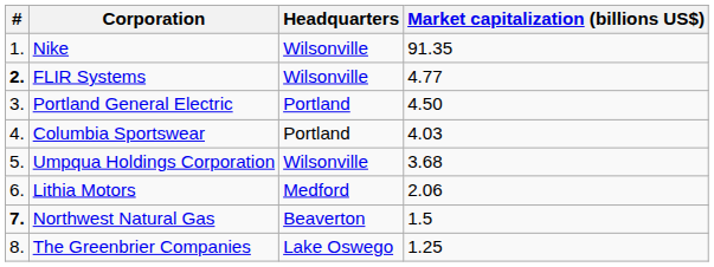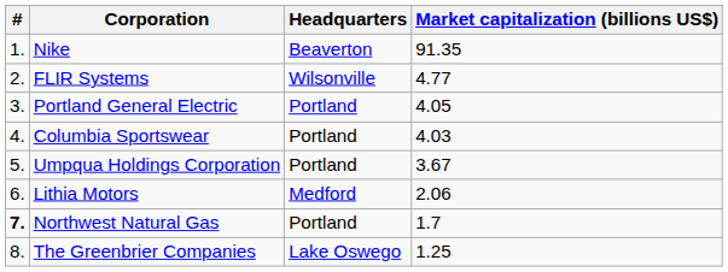 <table class="wikitable">
 <tr>
 <th>#</th>
 <th>Corporation</th>
 <th>Headquarters</th>
 <th><a href='#'>Market capitalization</a> (billions US$)</th>
 </tr>
 <tr>
 <td>1.</td>
 <td><a href='#'>Nike</a></td>
-<td><a href='#'>Wilsonville</a></td>
+<td><a href='#'>Beaverton</a></td>
 <td>91.35</td>
 </tr>
 <tr>
-<td><strong>2.</strong></td>
+<td>2.</td>
 <td><a href='#'>FLIR Systems</a></td>
 <td><a href='#'>Wilsonville</a></td>
 <td>4.77</td>
 </tr>
 <tr>
 <td>3.</td>
 <td><a href='#'>Portland General Electric</a></td>
 <td><a href='#'>Portland</a></td>
-<td>4.50</td>
+<td>4.05</td>
 </tr>
 <tr>
 <td>4.</td>
 <td><a href='#'>Columbia Sportswear</a></td>
 <td>Portland</td>
 <td>4.03</td>
 </tr>
 <tr>
 <td>5.</td>
 <td><a href='#'>Umpqua Holdings Corporation</a></td>
-<td><a href='#'>Wilsonville</a></td>
-<td>3.68</td>
+<td>Portland</td>
+<td>3.67</td>
 </tr>
 <tr>
 <td>6.</td>
 <td><a href='#'>Lithia Motors</a></td>
 <td><a href='#'>Medford</a></td>
 <td>2.06</td>
 </tr>
 <tr>
 <td><strong>7.</strong></td>
 <td><a href='#'>Northwest Natural Gas</a></td>
-<td><a href='#'>Beaverton</a></td>
-<td>1.5</td>
+<td>Portland</td>
+<td>1.7</td>
 </tr>
 <tr>
 <td>8.</td>
 <td><a href='#'>The Greenbrier Companies</a></td>
 <td><a href='#'>Lake Oswego</a></td>
 <td>1.25</td>
 </tr>
 </table>
